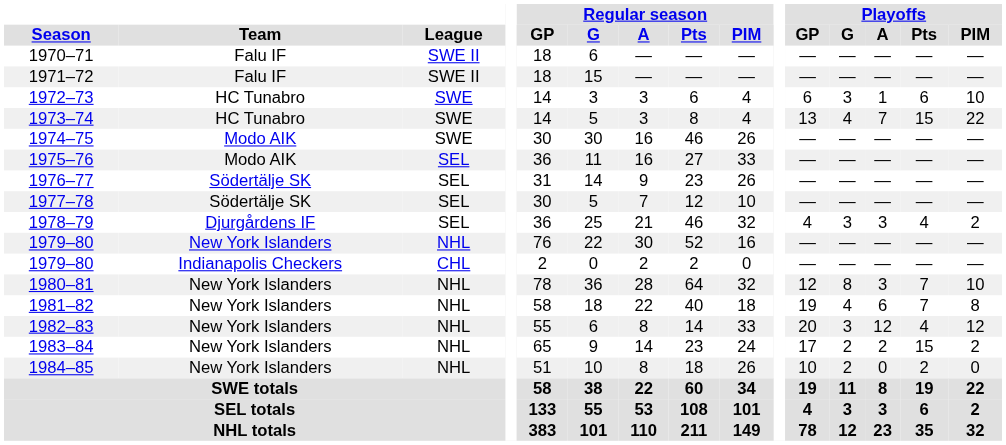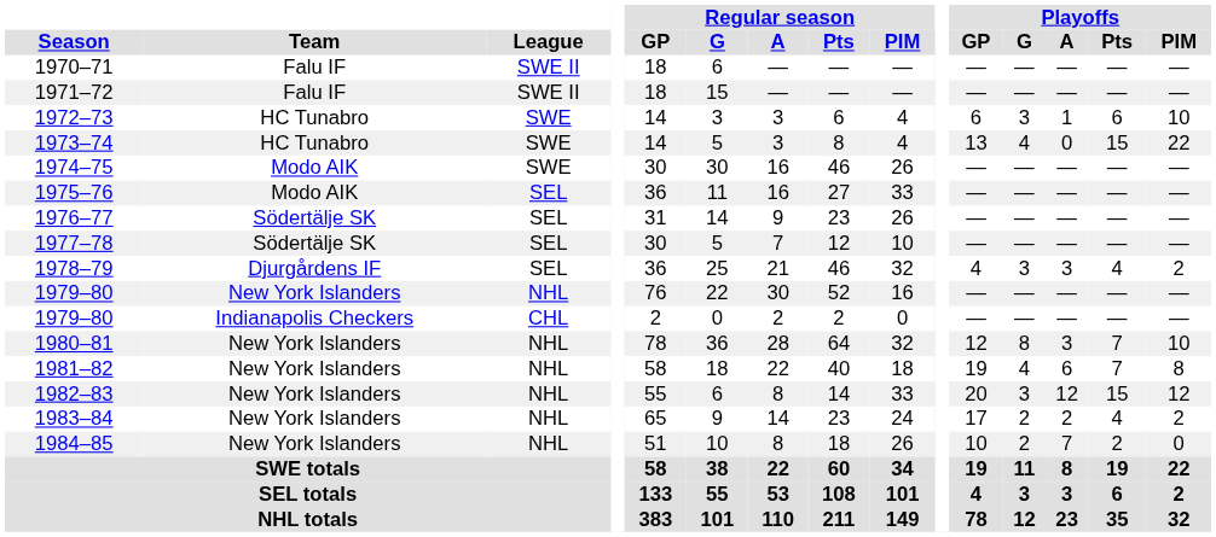 <table border="0" cellpadding="1" cellspacing="0" style="text-align:center; width:60em">
 <tr bgcolor="#e0e0e0">
 <th colspan="3" bgcolor="#ffffff"> </th>
 <th rowspan="99" bgcolor="#ffffff"> </th>
 <th colspan="5"><a href='#'>Regular season</a></th>
 <th rowspan="99" bgcolor="#ffffff"> </th>
 <th colspan="5"><a href='#'>Playoffs</a></th>
 </tr>
 <tr bgcolor="#e0e0e0">
 <th><a href='#'>Season</a></th>
 <th>Team</th>
 <th>League</th>
 <th>GP</th>
 <th><a href='#'>G</a></th>
 <th><a href='#'>A</a></th>
 <th><a href='#'>Pts</a></th>
 <th><a href='#'>PIM</a></th>
 <th>GP</th>
 <th>G</th>
 <th>A</th>
 <th>Pts</th>
 <th>PIM</th>
 </tr>
 <tr>
 <td>1970–71</td>
 <td>Falu IF</td>
 <td><a href='#'>SWE II</a></td>
 <td>18</td>
 <td>6</td>
 <td>—</td>
 <td>—</td>
 <td>—</td>
 <td>—</td>
 <td>—</td>
 <td>—</td>
 <td>—</td>
 <td>—</td>
 </tr>
 <tr bgcolor="#f0f0f0">
 <td>1971–72</td>
 <td>Falu IF</td>
 <td>SWE II</td>
 <td>18</td>
 <td>15</td>
 <td>—</td>
 <td>—</td>
 <td>—</td>
 <td>—</td>
 <td>—</td>
 <td>—</td>
 <td>—</td>
 <td>—</td>
 </tr>
 <tr>
 <td><a href='#'>1972–73</a></td>
 <td>HC Tunabro</td>
 <td><a href='#'>SWE</a></td>
 <td>14</td>
 <td>3</td>
 <td>3</td>
 <td>6</td>
 <td>4</td>
 <td>6</td>
 <td>3</td>
 <td>1</td>
 <td>6</td>
 <td>10</td>
 </tr>
 <tr bgcolor="#f0f0f0">
 <td><a href='#'>1973–74</a></td>
 <td>HC Tunabro</td>
 <td>SWE</td>
 <td>14</td>
 <td>5</td>
 <td>3</td>
 <td>8</td>
 <td>4</td>
 <td>13</td>
 <td>4</td>
-<td>7</td>
+<td>0</td>
 <td>15</td>
 <td>22</td>
 </tr>
 <tr>
 <td><a href='#'>1974–75</a></td>
 <td><a href='#'>Modo AIK</a></td>
 <td>SWE</td>
 <td>30</td>
 <td>30</td>
 <td>16</td>
 <td>46</td>
 <td>26</td>
 <td>—</td>
 <td>—</td>
 <td>—</td>
 <td>—</td>
 <td>—</td>
 </tr>
 <tr bgcolor="#f0f0f0">
 <td><a href='#'>1975–76</a></td>
 <td>Modo AIK</td>
 <td><a href='#'>SEL</a></td>
 <td>36</td>
 <td>11</td>
 <td>16</td>
 <td>27</td>
 <td>33</td>
 <td>—</td>
 <td>—</td>
 <td>—</td>
 <td>—</td>
 <td>—</td>
 </tr>
 <tr>
 <td><a href='#'>1976–77</a></td>
 <td><a href='#'>Södertälje SK</a></td>
 <td>SEL</td>
 <td>31</td>
 <td>14</td>
 <td>9</td>
 <td>23</td>
 <td>26</td>
 <td>—</td>
 <td>—</td>
 <td>—</td>
 <td>—</td>
 <td>—</td>
 </tr>
 <tr bgcolor="#f0f0f0">
 <td><a href='#'>1977–78</a></td>
 <td>Södertälje SK</td>
 <td>SEL</td>
 <td>30</td>
 <td>5</td>
 <td>7</td>
 <td>12</td>
 <td>10</td>
 <td>—</td>
 <td>—</td>
 <td>—</td>
 <td>—</td>
 <td>—</td>
 </tr>
 <tr>
 <td><a href='#'>1978–79</a></td>
 <td><a href='#'>Djurgårdens IF</a></td>
 <td>SEL</td>
 <td>36</td>
 <td>25</td>
 <td>21</td>
 <td>46</td>
 <td>32</td>
 <td>4</td>
 <td>3</td>
 <td>3</td>
 <td>4</td>
 <td>2</td>
 </tr>
 <tr bgcolor="#f0f0f0">
 <td><a href='#'>1979–80</a></td>
 <td><a href='#'>New York Islanders</a></td>
 <td><a href='#'>NHL</a></td>
 <td>76</td>
 <td>22</td>
 <td>30</td>
 <td>52</td>
 <td>16</td>
 <td>—</td>
 <td>—</td>
 <td>—</td>
 <td>—</td>
 <td>—</td>
 </tr>
 <tr>
 <td><a href='#'>1979–80</a></td>
 <td><a href='#'>Indianapolis Checkers</a></td>
 <td><a href='#'>CHL</a></td>
 <td>2</td>
 <td>0</td>
 <td>2</td>
 <td>2</td>
 <td>0</td>
 <td>—</td>
 <td>—</td>
 <td>—</td>
 <td>—</td>
 <td>—</td>
 </tr>
 <tr bgcolor="#f0f0f0">
 <td><a href='#'>1980–81</a></td>
 <td>New York Islanders</td>
 <td>NHL</td>
 <td>78</td>
 <td>36</td>
 <td>28</td>
 <td>64</td>
 <td>32</td>
 <td>12</td>
 <td>8</td>
 <td>3</td>
 <td>7</td>
 <td>10</td>
 </tr>
 <tr>
 <td><a href='#'>1981–82</a></td>
 <td>New York Islanders</td>
 <td>NHL</td>
 <td>58</td>
 <td>18</td>
 <td>22</td>
 <td>40</td>
 <td>18</td>
 <td>19</td>
 <td>4</td>
 <td>6</td>
 <td>7</td>
 <td>8</td>
 </tr>
 <tr bgcolor="#f0f0f0">
 <td><a href='#'>1982–83</a></td>
 <td>New York Islanders</td>
 <td>NHL</td>
 <td>55</td>
 <td>6</td>
 <td>8</td>
 <td>14</td>
 <td>33</td>
 <td>20</td>
 <td>3</td>
 <td>12</td>
-<td>4</td>
+<td>15</td>
 <td>12</td>
 </tr>
 <tr>
 <td><a href='#'>1983–84</a></td>
 <td>New York Islanders</td>
 <td>NHL</td>
 <td>65</td>
 <td>9</td>
 <td>14</td>
 <td>23</td>
 <td>24</td>
 <td>17</td>
 <td>2</td>
 <td>2</td>
-<td>15</td>
+<td>4</td>
 <td>2</td>
 </tr>
 <tr bgcolor="#f0f0f0">
 <td><a href='#'>1984–85</a></td>
 <td>New York Islanders</td>
 <td>NHL</td>
 <td>51</td>
 <td>10</td>
 <td>8</td>
 <td>18</td>
 <td>26</td>
 <td>10</td>
 <td>2</td>
-<td>0</td>
+<td>7</td>
 <td>2</td>
 <td>0</td>
 </tr>
 <tr bgcolor="#e0e0e0">
 <th colspan="3">SWE totals</th>
 <th>58</th>
 <th>38</th>
 <th>22</th>
 <th>60</th>
 <th>34</th>
 <th>19</th>
 <th>11</th>
 <th>8</th>
 <th>19</th>
 <th>22</th>
 </tr>
 <tr bgcolor="#e0e0e0">
 <th colspan="3">SEL totals</th>
 <th>133</th>
 <th>55</th>
 <th>53</th>
 <th>108</th>
 <th>101</th>
 <th>4</th>
 <th>3</th>
 <th>3</th>
 <th>6</th>
 <th>2</th>
 </tr>
 <tr bgcolor="#e0e0e0">
 <th colspan="3">NHL totals</th>
 <th>383</th>
 <th>101</th>
 <th>110</th>
 <th>211</th>
 <th>149</th>
 <th>78</th>
 <th>12</th>
 <th>23</th>
 <th>35</th>
 <th>32</th>
 </tr>
 </table>
